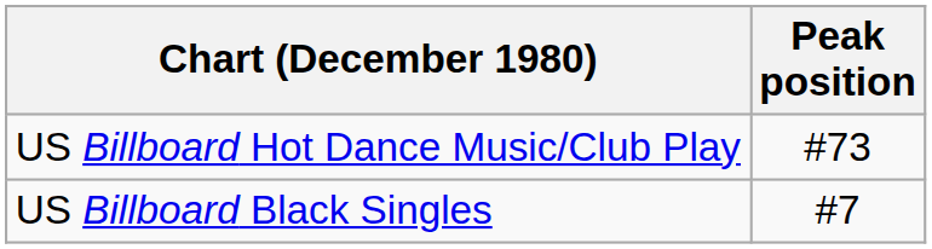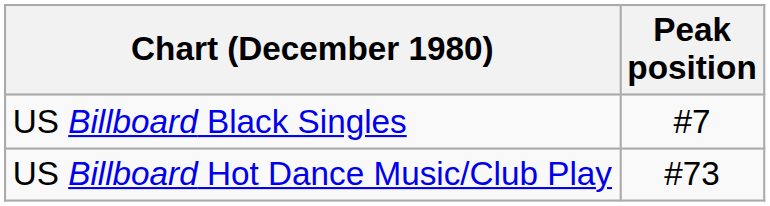 <table class="wikitable sortable">
 <tr>
 <th>Chart (December 1980)</th>
 <th align="center">Peak<br>position</th>
 </tr>
 <tr>
+<td>US <a href='#'><em>Billboard</em> Black Singles</a></td>
+<td align="center">#7</td>
+</tr>
+<tr>
 <td>US <a href='#'><em>Billboard</em> Hot Dance Music/Club Play</a></td>
 <td align="center">#73</td>
 </tr>
-<tr>
-<td>US <a href='#'><em>Billboard</em> Black Singles</a></td>
-<td align="center">#7</td>
-</tr>
 </table>
